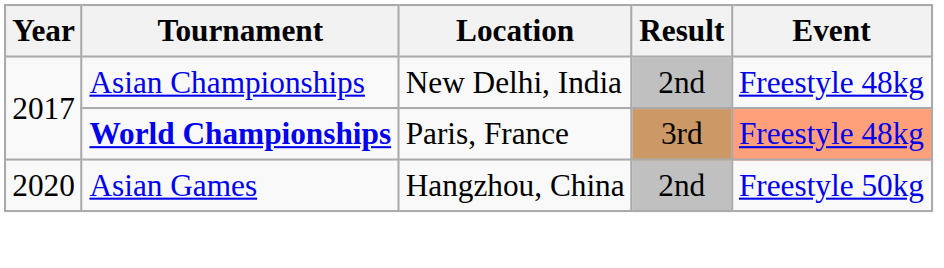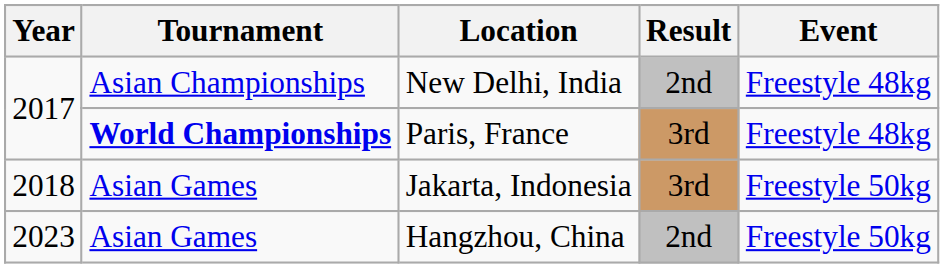 <table class="wikitable" style="font-size:95%;">
 <tr>
 <th>Year</th>
 <th>Tournament</th>
 <th>Location</th>
 <th>Result</th>
 <th>Event</th>
 </tr>
 <tr>
 <td rowspan=2>2017</td>
 <td><a href='#'>Asian Championships</a></td>
 <td>New Delhi, India</td>
 <td align="center" bgcolor="silver">2nd</td>
 <td><a href='#'>Freestyle 48kg</a></td>
 </tr>
 <tr>
 <td><strong><a href='#'>World Championships</a></strong></td>
 <td>Paris, France</td>
 <td align="center" bgcolor="cc9966">3rd</td>
-<td style="background: lightsalmon;"><a href='#'>Freestyle 48kg</a></td>
+<td><a href='#'>Freestyle 48kg</a></td>
 </tr>
 <tr>
-<td>2020</td>
+<td>2018</td>
+<td><a href='#'>Asian Games</a></td>
+<td>Jakarta, Indonesia</td>
+<td align="center" bgcolor="cc9966">3rd</td>
+<td><a href='#'>Freestyle 50kg</a></td>
+</tr>
+<tr>
+<td>2023</td>
 <td><a href='#'>Asian Games</a></td>
 <td>Hangzhou, China</td>
 <td align="center" bgcolor="silver">2nd</td>
 <td><a href='#'>Freestyle 50kg</a></td>
 </tr>
 </table>
